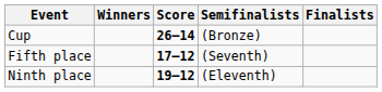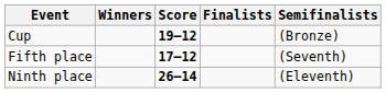 <table class="wikitable">
 <tr>
 <th>Event</th>
 <th>Winners</th>
 <th>Score</th>
+<th>Finalists</th>
 <th>Semifinalists</th>
-<th>Finalists</th>
 </tr>
 <tr>
 <td>Cup</td>
 <td><strong></strong></td>
-<td align=center><strong>26–14</strong></td>
+<td align=center><strong>19–12</strong></td>
+<td></td>
 <td> (Bronze)<br></td>
-<td></td>
 </tr>
 <tr>
 <td>Fifth place</td>
 <td><strong></strong></td>
 <td align=center><strong>17–12</strong></td>
+<td></td>
 <td> (Seventh)<br></td>
-<td></td>
 </tr>
 <tr>
 <td>Ninth place</td>
 <td><strong></strong></td>
-<td align=center><strong>19–12</strong></td>
+<td align=center><strong>26–14</strong></td>
+<td></td>
 <td> (Eleventh)<br></td>
-<td></td>
 </tr>
 </table>
